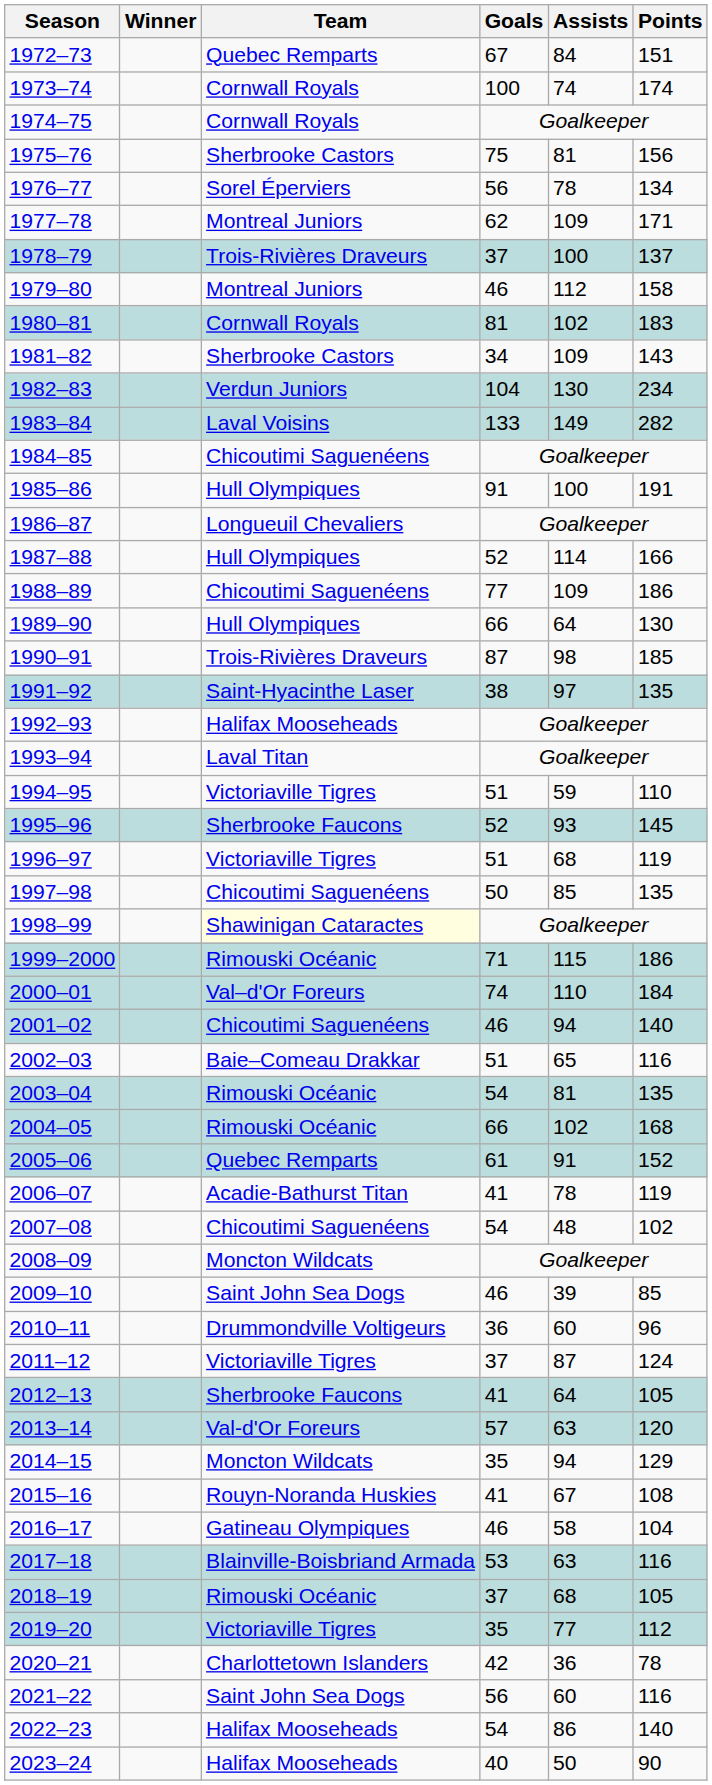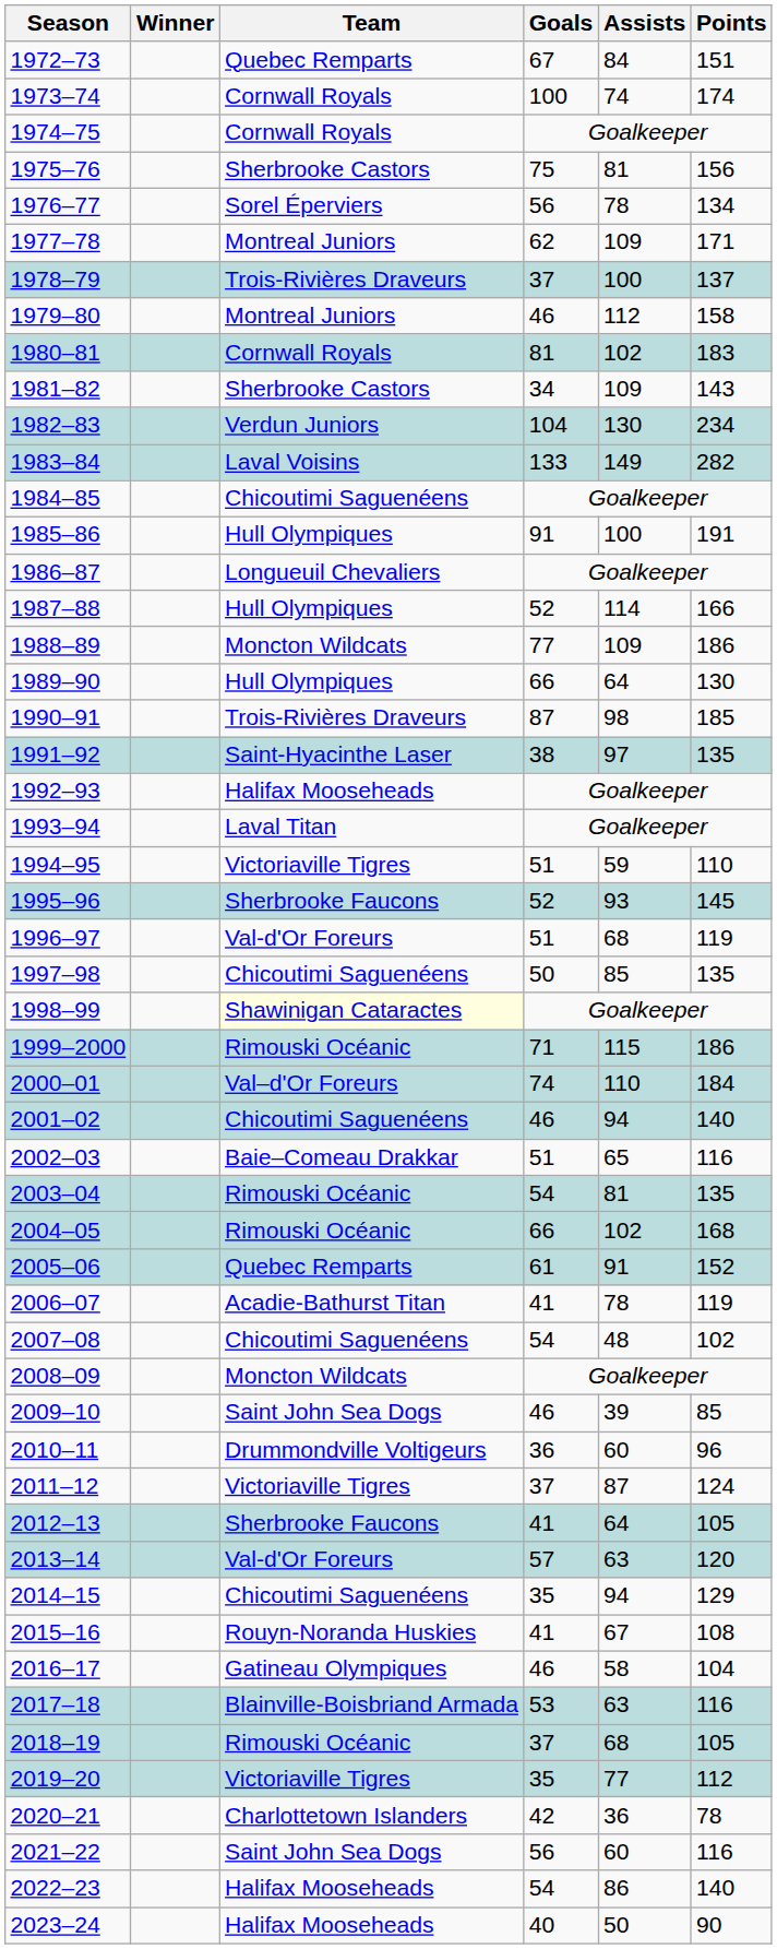 <table class="wikitable sortable">
 <tr>
 <th>Season</th>
 <th>Winner</th>
 <th>Team</th>
 <th>Goals</th>
 <th>Assists</th>
 <th>Points</th>
 </tr>
 <tr>
 <td><a href='#'>1972–73</a></td>
 <td></td>
 <td><a href='#'>Quebec Remparts</a></td>
 <td>67</td>
 <td>84</td>
 <td>151</td>
 </tr>
 <tr>
 <td><a href='#'>1973–74</a></td>
 <td></td>
 <td><a href='#'>Cornwall Royals</a></td>
 <td>100</td>
 <td>74</td>
 <td>174</td>
 </tr>
 <tr>
 <td><a href='#'>1974–75</a></td>
 <td></td>
 <td><a href='#'>Cornwall Royals</a></td>
 <td colspan=3 align=center><em>Goalkeeper</em></td>
 </tr>
 <tr>
 <td><a href='#'>1975–76</a></td>
 <td></td>
 <td><a href='#'>Sherbrooke Castors</a></td>
 <td>75</td>
 <td>81</td>
 <td>156</td>
 </tr>
 <tr>
 <td><a href='#'>1976–77</a></td>
 <td></td>
 <td><a href='#'>Sorel Éperviers</a></td>
 <td>56</td>
 <td>78</td>
 <td>134</td>
 </tr>
 <tr>
 <td><a href='#'>1977–78</a></td>
 <td></td>
 <td><a href='#'>Montreal Juniors</a></td>
 <td>62</td>
 <td>109</td>
 <td>171</td>
 </tr>
 <tr bgcolor="#bbdddd">
 <td><a href='#'>1978–79</a></td>
 <td></td>
 <td><a href='#'>Trois-Rivières Draveurs</a></td>
 <td>37</td>
 <td>100</td>
 <td>137</td>
 </tr>
 <tr>
 <td><a href='#'>1979–80</a></td>
 <td></td>
 <td><a href='#'>Montreal Juniors</a></td>
 <td>46</td>
 <td>112</td>
 <td>158</td>
 </tr>
 <tr bgcolor="#bbdddd">
 <td><a href='#'>1980–81</a></td>
 <td></td>
 <td><a href='#'>Cornwall Royals</a></td>
 <td>81</td>
 <td>102</td>
 <td>183</td>
 </tr>
 <tr>
 <td><a href='#'>1981–82</a></td>
 <td></td>
 <td><a href='#'>Sherbrooke Castors</a></td>
 <td>34</td>
 <td>109</td>
 <td>143</td>
 </tr>
 <tr bgcolor="#bbdddd">
 <td><a href='#'>1982–83</a></td>
 <td></td>
 <td><a href='#'>Verdun Juniors</a></td>
 <td>104</td>
 <td>130</td>
 <td>234</td>
 </tr>
 <tr bgcolor="#bbdddd">
 <td><a href='#'>1983–84</a></td>
 <td></td>
 <td><a href='#'>Laval Voisins</a></td>
 <td>133</td>
 <td>149</td>
 <td>282</td>
 </tr>
 <tr>
 <td><a href='#'>1984–85</a></td>
 <td></td>
 <td><a href='#'>Chicoutimi Saguenéens</a></td>
 <td colspan=3 align=center><em>Goalkeeper</em></td>
 </tr>
 <tr>
 <td><a href='#'>1985–86</a></td>
 <td></td>
 <td><a href='#'>Hull Olympiques</a></td>
 <td>91</td>
 <td>100</td>
 <td>191</td>
 </tr>
 <tr>
 <td><a href='#'>1986–87</a></td>
 <td></td>
 <td><a href='#'>Longueuil Chevaliers</a></td>
 <td colspan=3 align=center><em>Goalkeeper</em></td>
 </tr>
 <tr>
 <td><a href='#'>1987–88</a></td>
 <td></td>
 <td><a href='#'>Hull Olympiques</a></td>
 <td>52</td>
 <td>114</td>
 <td>166</td>
 </tr>
 <tr>
 <td><a href='#'>1988–89</a></td>
 <td></td>
-<td><a href='#'>Chicoutimi Saguenéens</a></td>
+<td><a href='#'>Moncton Wildcats</a></td>
 <td>77</td>
 <td>109</td>
 <td>186</td>
 </tr>
 <tr>
 <td><a href='#'>1989–90</a></td>
 <td></td>
 <td><a href='#'>Hull Olympiques</a></td>
 <td>66</td>
 <td>64</td>
 <td>130</td>
 </tr>
 <tr>
 <td><a href='#'>1990–91</a></td>
 <td></td>
 <td><a href='#'>Trois-Rivières Draveurs</a></td>
 <td>87</td>
 <td>98</td>
 <td>185</td>
 </tr>
 <tr bgcolor="#bbdddd">
 <td><a href='#'>1991–92</a></td>
 <td></td>
 <td><a href='#'>Saint-Hyacinthe Laser</a></td>
 <td>38</td>
 <td>97</td>
 <td>135</td>
 </tr>
 <tr>
 <td><a href='#'>1992–93</a></td>
 <td></td>
 <td><a href='#'>Halifax Mooseheads</a></td>
 <td colspan=3 align=center><em>Goalkeeper</em></td>
 </tr>
 <tr>
 <td><a href='#'>1993–94</a></td>
 <td></td>
 <td><a href='#'>Laval Titan</a></td>
 <td colspan=3 align=center><em>Goalkeeper</em></td>
 </tr>
 <tr>
 <td><a href='#'>1994–95</a></td>
 <td></td>
 <td><a href='#'>Victoriaville Tigres</a></td>
 <td>51</td>
 <td>59</td>
 <td>110</td>
 </tr>
 <tr bgcolor="#bbdddd">
 <td><a href='#'>1995–96</a></td>
 <td></td>
 <td><a href='#'>Sherbrooke Faucons</a></td>
 <td>52</td>
 <td>93</td>
 <td>145</td>
 </tr>
 <tr>
 <td><a href='#'>1996–97</a></td>
 <td></td>
-<td><a href='#'>Victoriaville Tigres</a></td>
+<td><a href='#'>Val-d'Or Foreurs</a></td>
 <td>51</td>
 <td>68</td>
 <td>119</td>
 </tr>
 <tr>
 <td><a href='#'>1997–98</a></td>
 <td></td>
 <td><a href='#'>Chicoutimi Saguenéens</a></td>
 <td>50</td>
 <td>85</td>
 <td>135</td>
 </tr>
 <tr>
 <td><a href='#'>1998–99</a></td>
 <td></td>
 <td style="background: lightyellow;"><a href='#'>Shawinigan Cataractes</a></td>
 <td colspan=3 align=center><em>Goalkeeper</em></td>
 </tr>
 <tr bgcolor="#bbdddd">
 <td><a href='#'>1999–2000</a></td>
 <td></td>
 <td><a href='#'>Rimouski Océanic</a></td>
 <td>71</td>
 <td>115</td>
 <td>186</td>
 </tr>
 <tr bgcolor="#bbdddd">
 <td><a href='#'>2000–01</a></td>
 <td></td>
 <td><a href='#'>Val–d'Or Foreurs</a></td>
 <td>74</td>
 <td>110</td>
 <td>184</td>
 </tr>
 <tr bgcolor="#bbdddd">
 <td><a href='#'>2001–02</a></td>
 <td></td>
 <td><a href='#'>Chicoutimi Saguenéens</a></td>
 <td>46</td>
 <td>94</td>
 <td>140</td>
 </tr>
 <tr>
 <td><a href='#'>2002–03</a></td>
 <td></td>
 <td><a href='#'>Baie–Comeau Drakkar</a></td>
 <td>51</td>
 <td>65</td>
 <td>116</td>
 </tr>
 <tr bgcolor="#bbdddd">
 <td><a href='#'>2003–04</a></td>
 <td></td>
 <td><a href='#'>Rimouski Océanic</a></td>
 <td>54</td>
 <td>81</td>
 <td>135</td>
 </tr>
 <tr bgcolor="#bbdddd">
 <td><a href='#'>2004–05</a></td>
 <td></td>
 <td><a href='#'>Rimouski Océanic</a></td>
 <td>66</td>
 <td>102</td>
 <td>168</td>
 </tr>
 <tr bgcolor="#bbdddd">
 <td><a href='#'>2005–06</a></td>
 <td></td>
 <td><a href='#'>Quebec Remparts</a></td>
 <td>61</td>
 <td>91</td>
 <td>152</td>
 </tr>
 <tr>
 <td><a href='#'>2006–07</a></td>
 <td></td>
 <td><a href='#'>Acadie-Bathurst Titan</a></td>
 <td>41</td>
 <td>78</td>
 <td>119</td>
 </tr>
 <tr>
 <td><a href='#'>2007–08</a></td>
 <td></td>
 <td><a href='#'>Chicoutimi Saguenéens</a></td>
 <td>54</td>
 <td>48</td>
 <td>102</td>
 </tr>
 <tr>
 <td><a href='#'>2008–09</a></td>
 <td></td>
 <td><a href='#'>Moncton Wildcats</a></td>
 <td colspan=3 align=center><em>Goalkeeper</em></td>
 </tr>
 <tr>
 <td><a href='#'>2009–10</a></td>
 <td></td>
 <td><a href='#'>Saint John Sea Dogs</a></td>
 <td>46</td>
 <td>39</td>
 <td>85</td>
 </tr>
 <tr>
 <td><a href='#'>2010–11</a></td>
 <td></td>
 <td><a href='#'>Drummondville Voltigeurs</a></td>
 <td>36</td>
 <td>60</td>
 <td>96</td>
 </tr>
 <tr>
 <td><a href='#'>2011–12</a></td>
 <td></td>
 <td><a href='#'>Victoriaville Tigres</a></td>
 <td>37</td>
 <td>87</td>
 <td>124</td>
 </tr>
 <tr bgcolor="#bbdddd">
 <td><a href='#'>2012–13</a></td>
 <td></td>
 <td><a href='#'>Sherbrooke Faucons</a></td>
 <td>41</td>
 <td>64</td>
 <td>105</td>
 </tr>
 <tr bgcolor="#bbdddd">
 <td><a href='#'>2013–14</a></td>
 <td></td>
 <td><a href='#'>Val-d'Or Foreurs</a></td>
 <td>57</td>
 <td>63</td>
 <td>120</td>
 </tr>
 <tr>
 <td><a href='#'>2014–15</a></td>
 <td></td>
-<td><a href='#'>Moncton Wildcats</a></td>
+<td><a href='#'>Chicoutimi Saguenéens</a></td>
 <td>35</td>
 <td>94</td>
 <td>129</td>
 </tr>
 <tr>
 <td><a href='#'>2015–16</a></td>
 <td></td>
 <td><a href='#'>Rouyn-Noranda Huskies</a></td>
 <td>41</td>
 <td>67</td>
 <td>108</td>
 </tr>
 <tr>
 <td><a href='#'>2016–17</a></td>
 <td></td>
 <td><a href='#'>Gatineau Olympiques</a></td>
 <td>46</td>
 <td>58</td>
 <td>104</td>
 </tr>
 <tr bgcolor="#bbdddd">
 <td><a href='#'>2017–18</a></td>
 <td></td>
 <td><a href='#'>Blainville-Boisbriand Armada</a></td>
 <td>53</td>
 <td>63</td>
 <td>116</td>
 </tr>
 <tr bgcolor="#bbdddd">
 <td><a href='#'>2018–19</a></td>
 <td></td>
 <td><a href='#'>Rimouski Océanic</a></td>
 <td>37</td>
 <td>68</td>
 <td>105</td>
 </tr>
 <tr bgcolor="#bbdddd">
 <td><a href='#'>2019–20</a></td>
 <td></td>
 <td><a href='#'>Victoriaville Tigres</a></td>
 <td>35</td>
 <td>77</td>
 <td>112</td>
 </tr>
 <tr>
 <td><a href='#'>2020–21</a></td>
 <td></td>
 <td><a href='#'>Charlottetown Islanders</a></td>
 <td>42</td>
 <td>36</td>
 <td>78</td>
 </tr>
 <tr>
 <td><a href='#'>2021–22</a></td>
 <td></td>
 <td><a href='#'>Saint John Sea Dogs</a></td>
 <td>56</td>
 <td>60</td>
 <td>116</td>
 </tr>
 <tr>
 <td><a href='#'>2022–23</a></td>
 <td></td>
 <td><a href='#'>Halifax Mooseheads</a></td>
 <td>54</td>
 <td>86</td>
 <td>140</td>
 </tr>
 <tr>
 <td><a href='#'>2023–24</a></td>
 <td></td>
 <td><a href='#'>Halifax Mooseheads</a></td>
 <td>40</td>
 <td>50</td>
 <td>90</td>
 </tr>
 </table>
